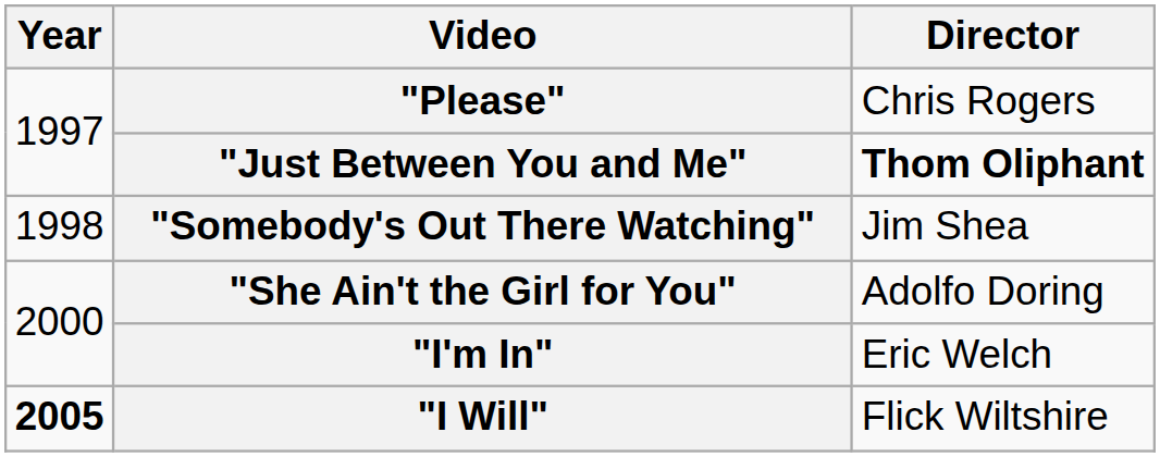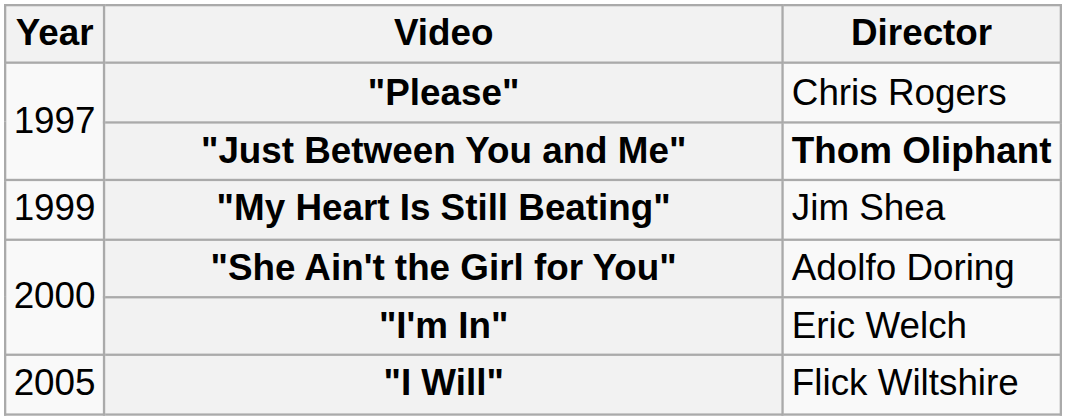 <table class="wikitable plainrowheaders">
 <tr>
 <th>Year</th>
 <th style="width:18em;">Video</th>
 <th>Director</th>
 </tr>
 <tr>
 <td rowspan="2">1997</td>
 <th scope="row">"Please"</th>
 <td>Chris Rogers</td>
 </tr>
 <tr>
 <th scope="row">"Just Between You and Me"</th>
 <td><strong>Thom Oliphant</strong></td>
 </tr>
 <tr>
-<td>1998</td>
-<th scope="row">"Somebody's Out There Watching"</th>
+<td>1999</td>
+<th scope="row">"My Heart Is Still Beating"</th>
 <td>Jim Shea</td>
 </tr>
 <tr>
 <td rowspan="2">2000</td>
 <th scope="row">"She Ain't the Girl for You"</th>
 <td>Adolfo Doring</td>
 </tr>
 <tr>
 <th scope="row">"I'm In"</th>
 <td>Eric Welch</td>
 </tr>
 <tr>
-<td><strong>2005</strong></td>
+<td>2005</td>
 <th scope="row">"I Will"</th>
 <td>Flick Wiltshire</td>
 </tr>
 </table>
